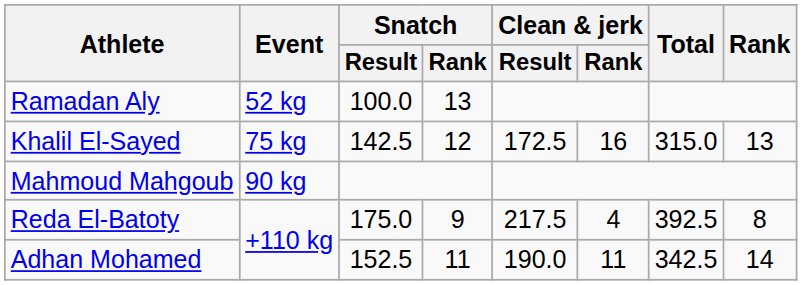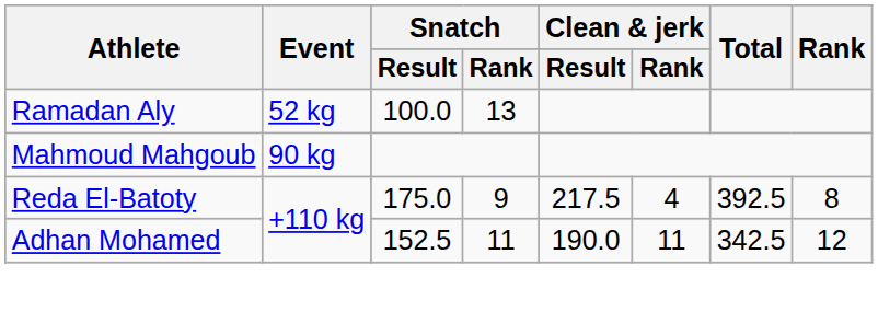 <table class="wikitable" style="font-size:90%">
 <tr>
 <th rowspan="2">Athlete</th>
 <th rowspan="2">Event</th>
 <th colspan="2">Snatch</th>
 <th colspan="2">Clean & jerk</th>
 <th rowspan="2">Total</th>
 <th rowspan="2">Rank</th>
 </tr>
 <tr style="font-size:95%">
 <th>Result</th>
 <th>Rank</th>
 <th>Result</th>
 <th>Rank</th>
 </tr>
 <tr align=center>
 <td align=left><a href='#'>Ramadan Aly</a></td>
 <td align=left><a href='#'>52 kg</a></td>
 <td>100.0</td>
 <td>13</td>
 <td colspan=2></td>
 <td colspan=2></td>
 </tr>
 <tr align=center>
-<td align=left><a href='#'>Khalil El-Sayed</a></td>
-<td align=left><a href='#'>75 kg</a></td>
-<td>142.5</td>
-<td>12</td>
-<td>172.5</td>
-<td>16</td>
-<td>315.0</td>
-<td>13</td>
-</tr>
-<tr align=center>
 <td align=left><a href='#'>Mahmoud Mahgoub</a></td>
 <td align=left><a href='#'>90 kg</a></td>
 <td colspan=2></td>
 <td colspan=4></td>
 </tr>
 <tr align=center>
 <td align=left><a href='#'>Reda El-Batoty</a></td>
 <td align=left rowspan=2><a href='#'>+110 kg</a></td>
 <td>175.0</td>
 <td>9</td>
 <td>217.5</td>
 <td>4</td>
 <td>392.5</td>
 <td>8</td>
 </tr>
 <tr align=center>
 <td align=left><a href='#'>Adhan Mohamed</a></td>
 <td>152.5</td>
 <td>11</td>
 <td>190.0</td>
 <td>11</td>
 <td>342.5</td>
-<td>14</td>
+<td>12</td>
 </tr>
 </table>
